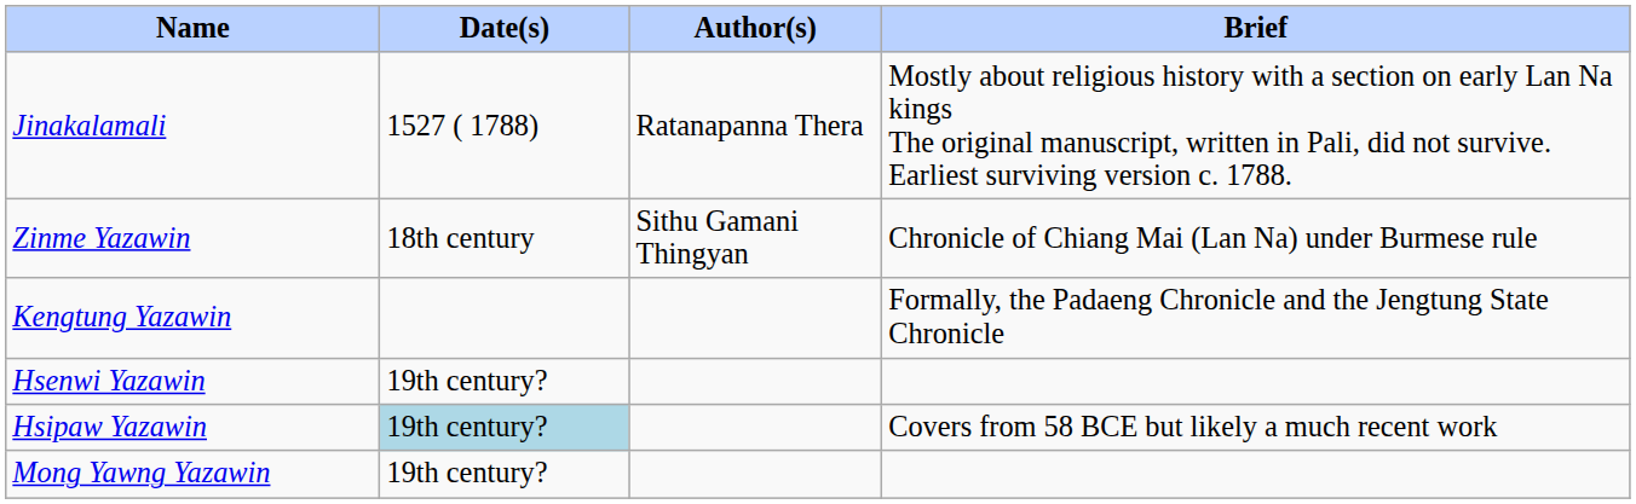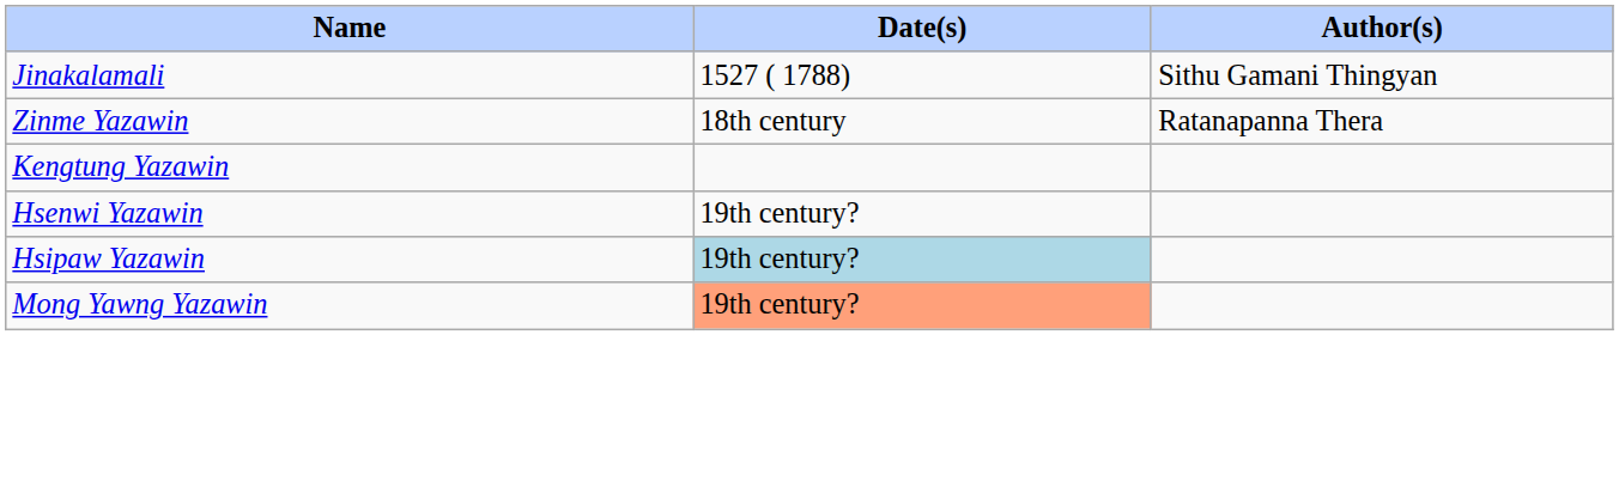 <table width=100% class="wikitable sortable" border="1">
 <tr>
 <th style="background-color:#B9D1FF" width=15%>Name</th>
 <th style="background-color:#B9D1FF" width=10%>Date(s)</th>
 <th style="background-color:#B9D1FF" width=10%>Author(s)</th>
-<th style="background-color:#B9D1FF" width=30%>Brief</th>
 </tr>
 <tr>
 <td><em><a href='#'>Jinakalamali</a></em></td>
 <td>1527 ( 1788)</td>
-<td>Ratanapanna Thera</td>
-<td>Mostly about religious history with a section on early Lan Na kings <br> The original manuscript, written in Pali, did not survive. Earliest surviving version c. 1788.</td>
+<td>Sithu Gamani Thingyan</td>
 </tr>
 <tr>
 <td><em><a href='#'>Zinme Yazawin</a></em></td>
 <td>18th century</td>
-<td>Sithu Gamani Thingyan</td>
-<td>Chronicle of Chiang Mai (Lan Na) under Burmese rule</td>
+<td>Ratanapanna Thera</td>
 </tr>
 <tr>
 <td><em><a href='#'>Kengtung Yazawin</a></em></td>
 <td></td>
 <td></td>
-<td>Formally, the Padaeng Chronicle and the Jengtung State Chronicle</td>
 </tr>
 <tr>
 <td><em><a href='#'>Hsenwi Yazawin</a></em></td>
 <td> 19th century?</td>
-<td></td>
 <td></td>
 </tr>
 <tr>
 <td><em><a href='#'>Hsipaw Yazawin</a></em></td>
 <td style="background: lightblue;"> 19th century?</td>
 <td></td>
-<td>Covers from 58 BCE but likely a much recent work</td>
 </tr>
 <tr>
 <td><em><a href='#'>Mong Yawng Yazawin</a></em></td>
-<td> 19th century?</td>
-<td></td>
+<td style="background: lightsalmon;"> 19th century?</td>
 <td></td>
 </tr>
 </table>
